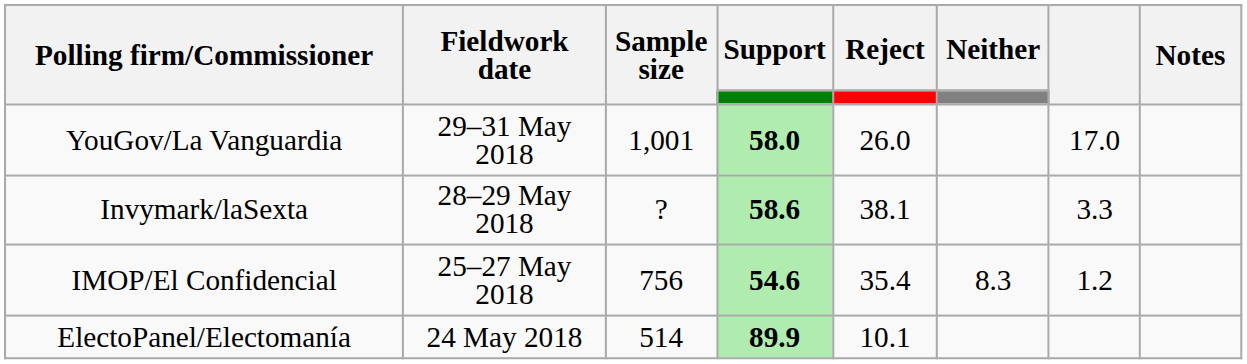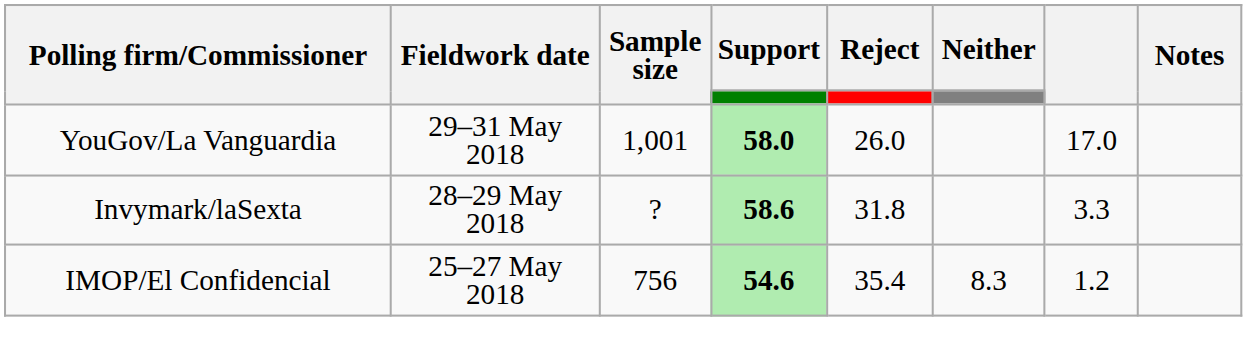 <table class="wikitable" style="text-align:center; font-size:90%; line-height:14px;">
 <tr style="height:42px;">
 <th style="width:230px;" rowspan="2">Polling firm/Commissioner</th>
 <th style="width:120px;" rowspan="2">Fieldwork date</th>
 <th style="width:50px;" rowspan="2">Sample size</th>
 <th style="width:50px;">Support</th>
 <th style="width:50px;">Reject</th>
 <th style="width:50px;">Neither</th>
 <th style="width:50px;" rowspan="2"></th>
 <th style="width:50px;" rowspan="2">Notes</th>
 </tr>
 <tr>
 <th style="color:inherit;background:#008000;"></th>
 <th style="color:inherit;background:#FF0000;"></th>
 <th style="color:inherit;background:#808080;"></th>
 </tr>
 <tr>
 <td>YouGov/La Vanguardia</td>
 <td>29–31 May 2018</td>
 <td>1,001</td>
 <td style="background:#B0ECB0;"><strong>58.0</strong></td>
 <td>26.0</td>
 <td></td>
 <td>17.0</td>
 <td></td>
 </tr>
 <tr>
 <td>Invymark/laSexta</td>
 <td>28–29 May 2018</td>
 <td>?</td>
 <td style="background:#B0ECB0;"><strong>58.6</strong></td>
-<td>38.1</td>
+<td>31.8</td>
 <td></td>
 <td>3.3</td>
 <td></td>
 </tr>
 <tr>
 <td>IMOP/El Confidencial</td>
 <td>25–27 May 2018</td>
 <td>756</td>
 <td style="background:#B0ECB0;"><strong>54.6</strong></td>
 <td>35.4</td>
 <td>8.3</td>
 <td>1.2</td>
 <td></td>
 </tr>
-<tr>
-<td>ElectoPanel/Electomanía</td>
-<td>24 May 2018</td>
-<td>514</td>
-<td style="background:#B0ECB0;"><strong>89.9</strong></td>
-<td>10.1</td>
-<td></td>
-<td></td>
-<td></td>
-</tr>
 </table>
